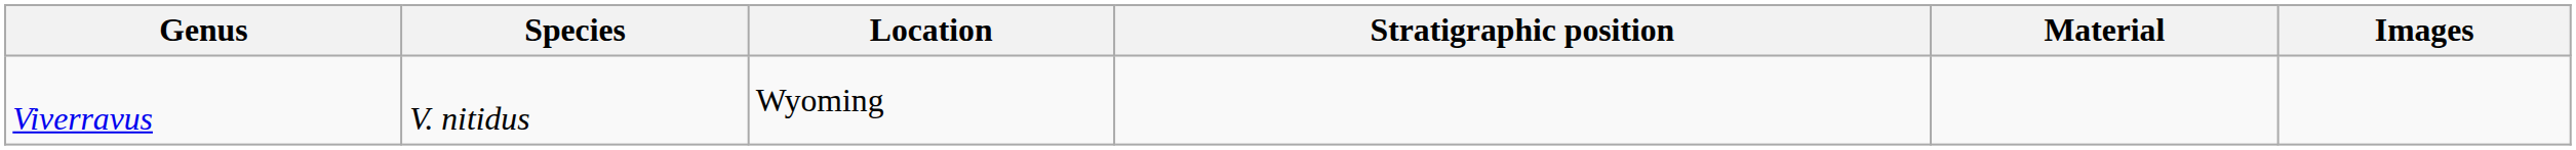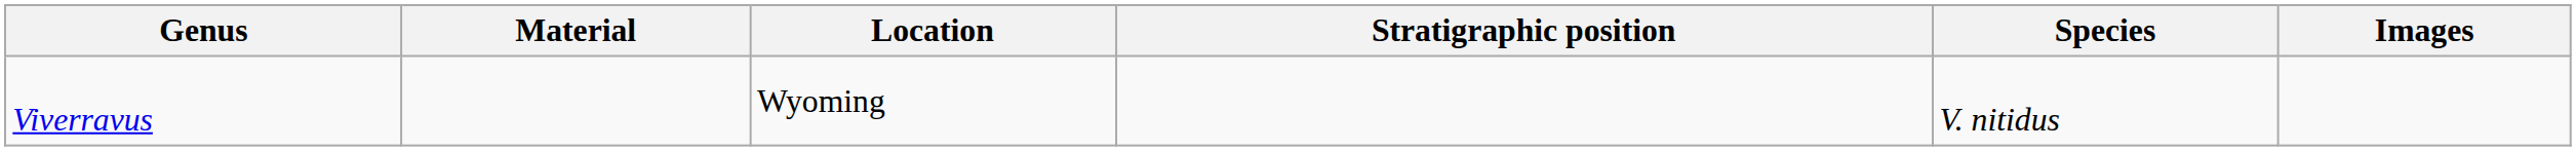 <table class="wikitable sortable"  style="margin:auto; width:100%;">
 <tr>
 <th>Genus</th>
-<th>Species</th>
+<th>Material</th>
 <th>Location</th>
 <th>Stratigraphic position</th>
-<th>Material</th>
+<th>Species</th>
 <th>Images</th>
 </tr>
 <tr>
 <td rowspan=1><br><em><a href='#'>Viverravus</a></em></td>
-<td><br><em>V. nitidus</em></td>
+<td></td>
 <td>Wyoming</td>
 <td></td>
-<td></td>
+<td><br><em>V. nitidus</em></td>
 <td></td>
 </tr>
 </table>
